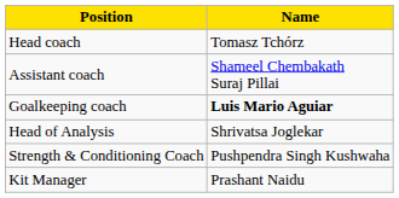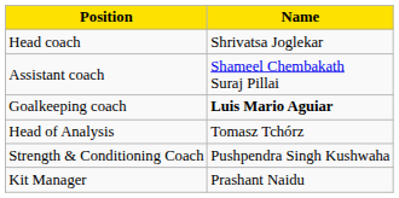 <table class="wikitable">
 <tr>
 <th style="background:#FDE100; color:#000000; text-align:center;">Position</th>
 <th style="background:#FDE100; color:#000000; text-align:center;">Name</th>
 </tr>
 <tr>
 <td>Head coach</td>
-<td> Tomasz Tchórz</td>
+<td> Shrivatsa Joglekar</td>
 </tr>
 <tr>
 <td>Assistant coach</td>
 <td> <a href='#'>Shameel Chembakath</a> <br>  Suraj Pillai</td>
 </tr>
 <tr>
 <td>Goalkeeping coach</td>
 <td><strong> Luis Mario Aguiar</strong></td>
 </tr>
 <tr>
 <td>Head of Analysis</td>
-<td> Shrivatsa Joglekar</td>
+<td> Tomasz Tchórz</td>
 </tr>
 <tr>
 <td>Strength & Conditioning Coach</td>
 <td> Pushpendra Singh Kushwaha</td>
 </tr>
 <tr>
 <td>Kit Manager</td>
 <td> Prashant Naidu</td>
 </tr>
 </table>
